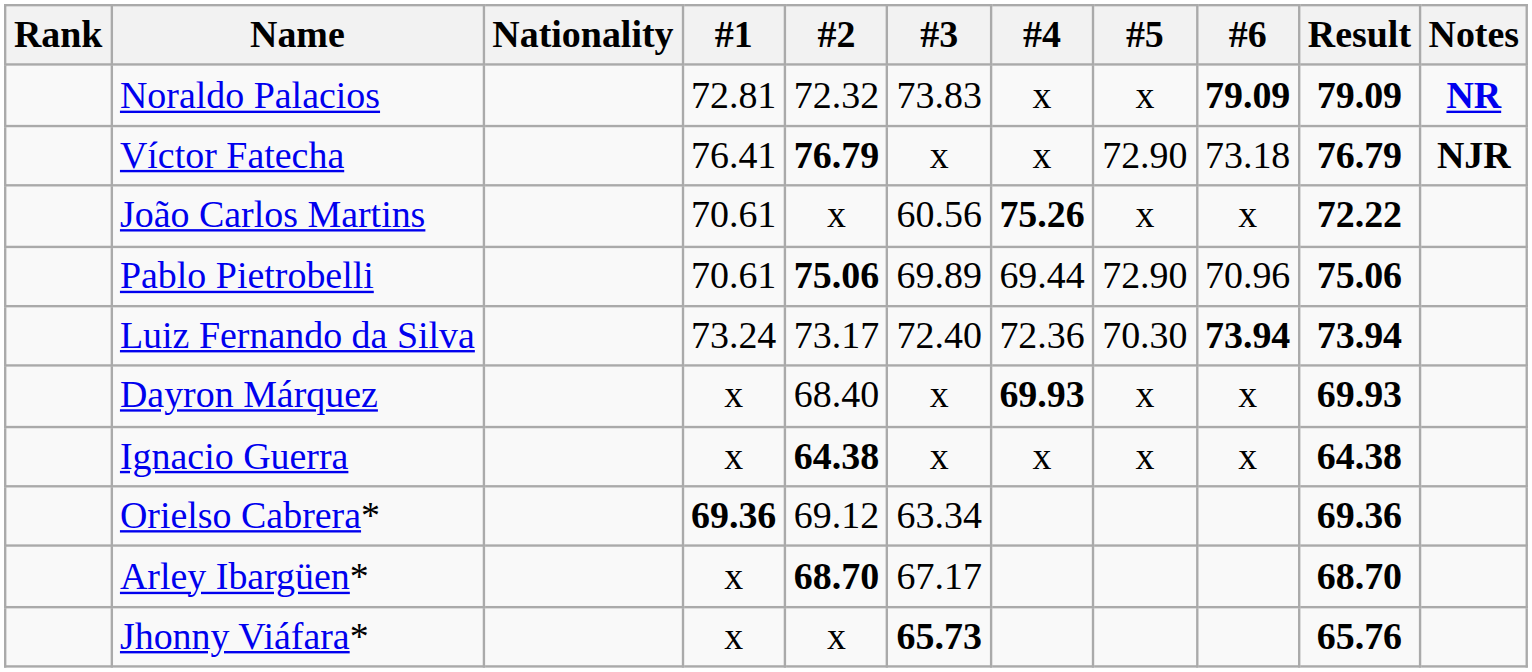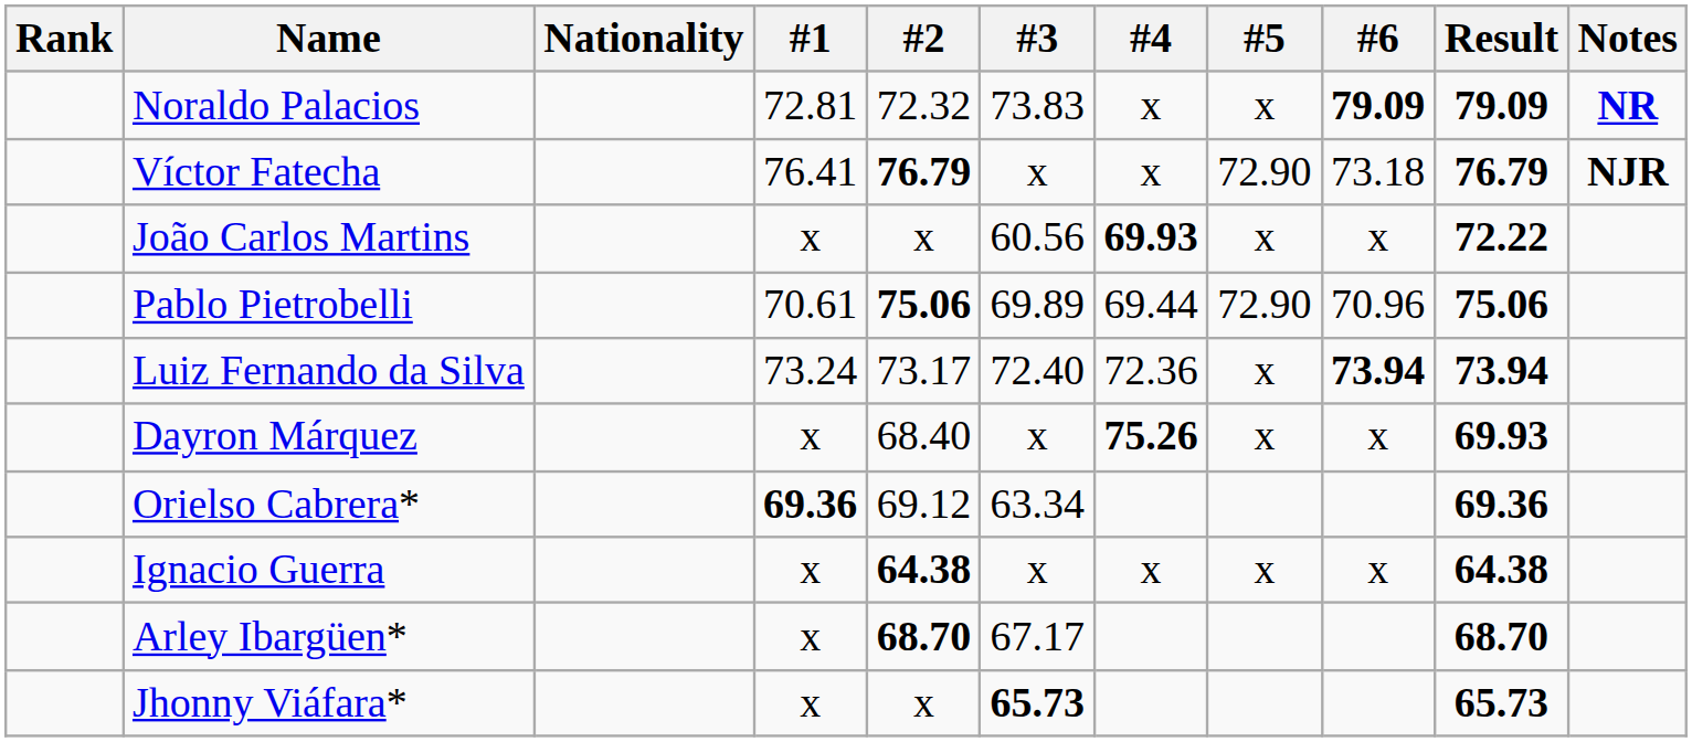 <table class="wikitable sortable" style="text-align:center">
 <tr>
 <th>Rank</th>
 <th>Name</th>
 <th>Nationality</th>
 <th>#1</th>
 <th>#2</th>
 <th>#3</th>
 <th>#4</th>
 <th>#5</th>
 <th>#6</th>
 <th>Result</th>
 <th>Notes</th>
 </tr>
 <tr>
 <td></td>
 <td align=left><a href='#'>Noraldo Palacios</a></td>
 <td align=left></td>
 <td>72.81</td>
 <td>72.32</td>
 <td>73.83</td>
 <td>x</td>
 <td>x</td>
 <td><strong>79.09</strong></td>
 <td><strong>79.09</strong></td>
 <td><strong><a href='#'>NR</a></strong></td>
 </tr>
 <tr>
 <td></td>
 <td align=left><a href='#'>Víctor Fatecha</a></td>
 <td align=left></td>
 <td>76.41</td>
 <td><strong>76.79</strong></td>
 <td>x</td>
 <td>x</td>
 <td>72.90</td>
 <td>73.18</td>
 <td><strong>76.79</strong></td>
 <td><strong>NJR</strong></td>
 </tr>
 <tr>
 <td></td>
 <td align=left><a href='#'>João Carlos Martins</a></td>
 <td align=left></td>
-<td>70.61</td>
+<td>x</td>
 <td>x</td>
 <td>60.56</td>
-<td><strong>75.26</strong></td>
+<td><strong>69.93</strong></td>
 <td>x</td>
 <td>x</td>
 <td><strong>72.22</strong></td>
 <td></td>
 </tr>
 <tr>
 <td></td>
 <td align=left><a href='#'>Pablo Pietrobelli</a></td>
 <td align=left></td>
 <td>70.61</td>
 <td><strong>75.06</strong></td>
 <td>69.89</td>
 <td>69.44</td>
 <td>72.90</td>
 <td>70.96</td>
 <td><strong>75.06</strong></td>
 <td></td>
 </tr>
 <tr>
 <td></td>
 <td align=left><a href='#'>Luiz Fernando da Silva</a></td>
 <td align=left></td>
 <td>73.24</td>
 <td>73.17</td>
 <td>72.40</td>
 <td>72.36</td>
-<td>70.30</td>
+<td>x</td>
 <td><strong>73.94</strong></td>
 <td><strong>73.94</strong></td>
 <td></td>
 </tr>
 <tr>
 <td></td>
 <td align=left><a href='#'>Dayron Márquez</a></td>
 <td align=left></td>
 <td>x</td>
 <td>68.40</td>
 <td>x</td>
-<td><strong>69.93</strong></td>
+<td><strong>75.26</strong></td>
 <td>x</td>
 <td>x</td>
 <td><strong>69.93</strong></td>
+<td></td>
+</tr>
+<tr>
+<td></td>
+<td align=left><a href='#'>Orielso Cabrera</a>*</td>
+<td align=left></td>
+<td><strong>69.36</strong></td>
+<td>69.12</td>
+<td>63.34</td>
+<td></td>
+<td></td>
+<td></td>
+<td><strong>69.36</strong></td>
 <td></td>
 </tr>
 <tr>
 <td></td>
 <td align=left><a href='#'>Ignacio Guerra</a></td>
 <td align=left></td>
 <td>x</td>
 <td><strong>64.38</strong></td>
 <td>x</td>
 <td>x</td>
 <td>x</td>
 <td>x</td>
 <td><strong>64.38</strong></td>
-<td></td>
-</tr>
-<tr>
-<td></td>
-<td align=left><a href='#'>Orielso Cabrera</a>*</td>
-<td align=left></td>
-<td><strong>69.36</strong></td>
-<td>69.12</td>
-<td>63.34</td>
-<td></td>
-<td></td>
-<td></td>
-<td><strong>69.36</strong></td>
 <td></td>
 </tr>
 <tr>
 <td></td>
 <td align=left><a href='#'>Arley Ibargüen</a>*</td>
 <td align=left></td>
 <td>x</td>
 <td><strong>68.70</strong></td>
 <td>67.17</td>
 <td></td>
 <td></td>
 <td></td>
 <td><strong>68.70</strong></td>
 <td></td>
 </tr>
 <tr>
 <td></td>
 <td align=left><a href='#'>Jhonny Viáfara</a>*</td>
 <td align=left></td>
 <td>x</td>
 <td>x</td>
 <td><strong>65.73</strong></td>
 <td></td>
 <td></td>
 <td></td>
-<td><strong>65.76</strong></td>
+<td><strong>65.73</strong></td>
 <td></td>
 </tr>
 </table>
